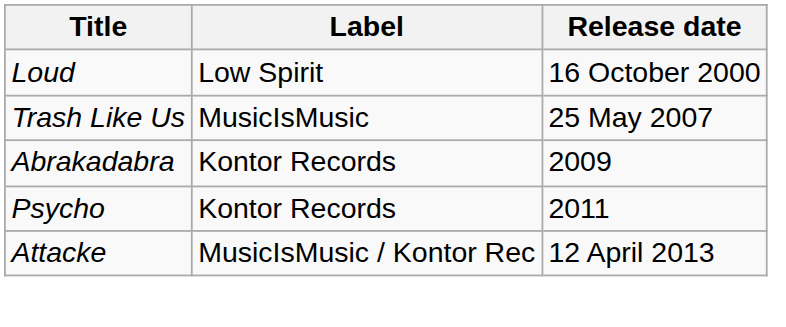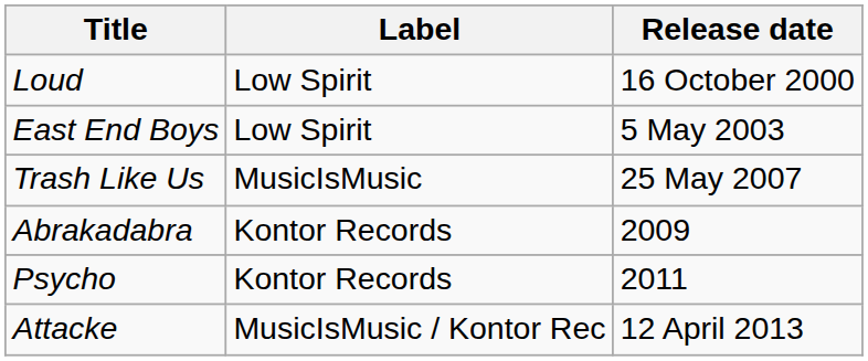 <table class="wikitable">
 <tr>
 <th>Title</th>
 <th>Label</th>
 <th>Release date</th>
 </tr>
 <tr>
 <td><em>Loud</em></td>
 <td>Low Spirit</td>
 <td>16 October 2000</td>
+</tr>
+<tr>
+<td><em>East End Boys</em></td>
+<td>Low Spirit</td>
+<td>5 May 2003</td>
 </tr>
 <tr>
 <td><em>Trash Like Us</em></td>
 <td>MusicIsMusic</td>
 <td>25 May 2007</td>
 </tr>
 <tr>
 <td><em>Abrakadabra</em></td>
 <td>Kontor Records</td>
 <td>2009</td>
 </tr>
 <tr>
 <td><em>Psycho</em></td>
 <td>Kontor Records</td>
 <td>2011</td>
 </tr>
 <tr>
 <td><em>Attacke</em></td>
 <td>MusicIsMusic / Kontor Rec</td>
 <td>12 April 2013</td>
 </tr>
 </table>
